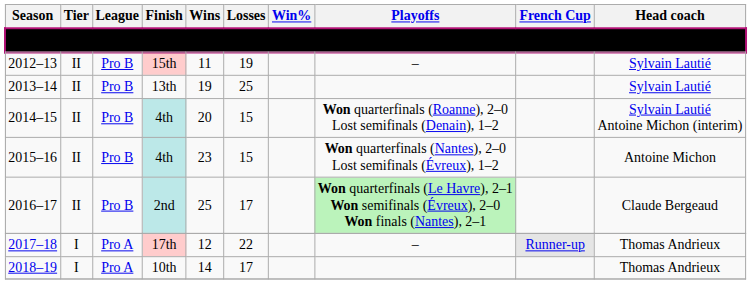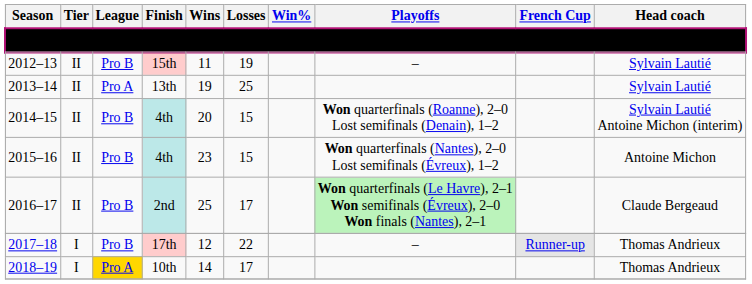 <table class="wikitable sortable plainrowheaders" style="text-align:center; font-size:90%" summary="Season (sortable), Team, Conference, Conference finish (sortable), Division, Division finish (sortable), Wins (sortable), Losses (sortable), Win% (sortable), GB (sortable), Playoffs, Awards and Head coach">
 <tr>
 <th scope="col">Season</th>
 <th scope="col">Tier</th>
 <th scope="col">League</th>
 <th scope="col">Finish</th>
 <th scope="col">Wins</th>
 <th scope="col">Losses</th>
 <th scope="col"><a href='#'>Win%</a></th>
 <th scope="col" class="unsortable"><a href='#'>Playoffs</a></th>
 <th scope="col" class="unsortable"><a href='#'>French Cup</a></th>
 <th scope="col">Head coach</th>
 </tr>
 <tr class="sortbottom">
 <td colspan="12" class="unsortable" align=center style="border:2px solid #b31176; background-color:black"><span><strong>Boulazac</strong></span></td>
 </tr>
 <tr>
 </tr>
 <tr>
 <td>2012–13</td>
 <td>II</td>
 <td><a href='#'>Pro B</a></td>
 <td bgcolor=#fcc>15th</td>
 <td>11</td>
 <td>19</td>
 <td></td>
 <td>–</td>
 <td></td>
 <td><a href='#'>Sylvain Lautié</a></td>
 </tr>
 <tr>
 <td>2013–14</td>
 <td>II</td>
-<td><a href='#'>Pro B</a></td>
+<td><a href='#'>Pro A</a></td>
 <td>13th</td>
 <td>19</td>
 <td>25</td>
 <td></td>
 <td></td>
 <td></td>
 <td><a href='#'>Sylvain Lautié</a></td>
 </tr>
 <tr>
 <td>2014–15</td>
 <td>II</td>
 <td><a href='#'>Pro B</a></td>
 <td bgcolor=#bce8e8>4th</td>
 <td>20</td>
 <td>15</td>
 <td></td>
 <td><strong>Won</strong> quarterfinals (<a href='#'>Roanne</a>), 2–0<br>Lost semifinals (<a href='#'>Denain</a>), 1–2</td>
 <td></td>
 <td><a href='#'>Sylvain Lautié</a><br>Antoine Michon (interim)</td>
 </tr>
 <tr>
 <td>2015–16</td>
 <td>II</td>
 <td><a href='#'>Pro B</a></td>
 <td bgcolor=#bce8e8>4th</td>
 <td>23</td>
 <td>15</td>
 <td></td>
 <td><strong>Won</strong> quarterfinals (<a href='#'>Nantes</a>), 2–0<br>Lost semifinals (<a href='#'>Évreux</a>), 1–2</td>
 <td></td>
 <td>Antoine Michon</td>
 </tr>
 <tr>
 <td>2016–17</td>
 <td>II</td>
 <td><a href='#'>Pro B</a></td>
 <td bgcolor=#bce8e8>2nd</td>
 <td>25</td>
 <td>17</td>
 <td></td>
 <td bgcolor="BBF3BB"><strong>Won</strong> quarterfinals (<a href='#'>Le Havre</a>), 2–1<br><strong>Won</strong> semifinals (<a href='#'>Évreux</a>), 2–0<br><strong>Won</strong> finals (<a href='#'>Nantes</a>), 2–1</td>
 <td></td>
 <td>Claude Bergeaud</td>
 </tr>
 <tr>
 </tr>
 <tr>
 <td><a href='#'>2017–18</a></td>
 <td>I</td>
-<td><a href='#'>Pro A</a></td>
+<td><a href='#'>Pro B</a></td>
 <td bgcolor=#fcc>17th</td>
 <td>12</td>
 <td>22</td>
 <td></td>
 <td>–</td>
 <td bgcolor=#E5E5E5><a href='#'>Runner-up</a></td>
 <td>Thomas Andrieux</td>
 </tr>
 <tr>
 <td><a href='#'>2018–19</a></td>
 <td>I</td>
-<td><a href='#'>Pro A</a></td>
+<td style="background: gold;"><a href='#'>Pro A</a></td>
 <td>10th</td>
 <td>14</td>
 <td>17</td>
 <td></td>
 <td></td>
 <td></td>
 <td>Thomas Andrieux</td>
 </tr>
 <tr>
 </tr>
 </table>
